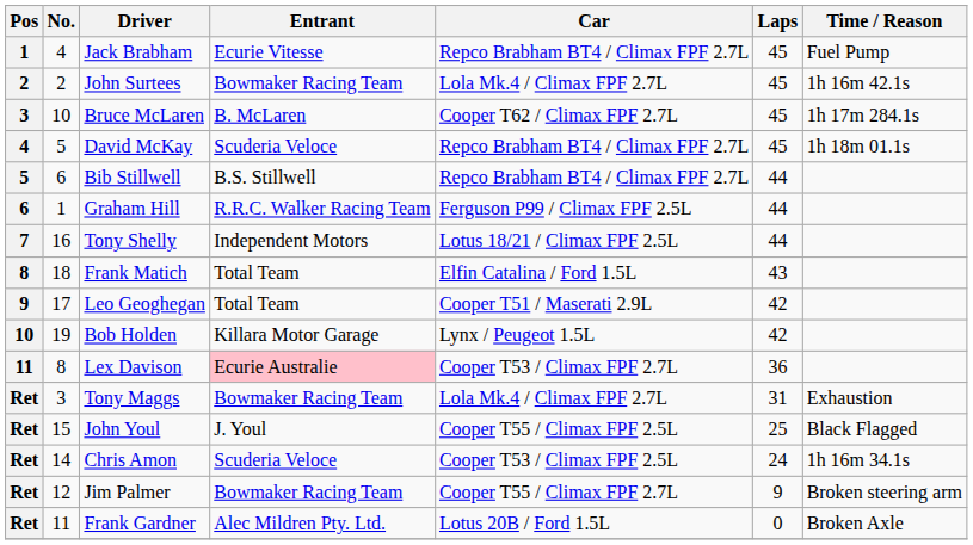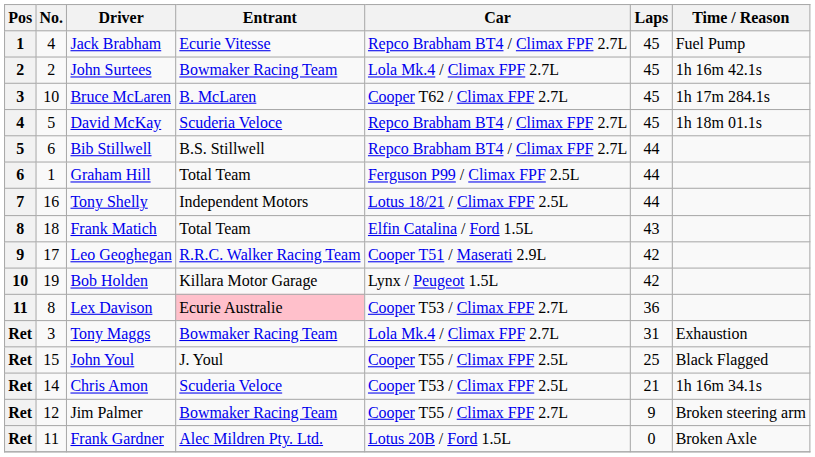 <table class="wikitable" style="font-size: 95%;">
 <tr>
 <th>Pos</th>
 <th>No.</th>
 <th>Driver</th>
 <th>Entrant</th>
 <th>Car</th>
 <th>Laps</th>
 <th>Time / Reason</th>
 </tr>
 <tr>
 <th>1</th>
 <td align="center">4</td>
 <td> <a href='#'>Jack Brabham</a></td>
 <td><a href='#'>Ecurie Vitesse</a></td>
 <td><a href='#'>Repco Brabham BT4</a> / <a href='#'>Climax FPF</a> 2.7L</td>
 <td align="center">45</td>
 <td>Fuel Pump</td>
 </tr>
 <tr>
 <th>2</th>
 <td align="center">2</td>
 <td> <a href='#'>John Surtees</a></td>
 <td><a href='#'>Bowmaker Racing Team</a></td>
 <td><a href='#'>Lola Mk.4</a> / <a href='#'>Climax FPF</a> 2.7L</td>
 <td align="center">45</td>
 <td>1h 16m 42.1s</td>
 </tr>
 <tr>
 <th>3</th>
 <td align="center">10</td>
 <td> <a href='#'>Bruce McLaren</a></td>
 <td><a href='#'>B. McLaren</a></td>
 <td><a href='#'>Cooper</a> T62 / <a href='#'>Climax FPF</a> 2.7L</td>
 <td align="center">45</td>
 <td>1h 17m 284.1s</td>
 </tr>
 <tr>
 <th>4</th>
 <td align="center">5</td>
 <td> <a href='#'>David McKay</a></td>
 <td><a href='#'>Scuderia Veloce</a></td>
 <td><a href='#'>Repco Brabham BT4</a> / <a href='#'>Climax FPF</a> 2.7L</td>
 <td align="center">45</td>
 <td>1h 18m 01.1s</td>
 </tr>
 <tr>
 <th>5</th>
 <td align="center">6</td>
 <td> <a href='#'>Bib Stillwell</a></td>
 <td>B.S. Stillwell</td>
 <td><a href='#'>Repco Brabham BT4</a> / <a href='#'>Climax FPF</a> 2.7L</td>
 <td align="center">44</td>
 <td></td>
 </tr>
 <tr>
 <th>6</th>
 <td align="center">1</td>
 <td> <a href='#'>Graham Hill</a></td>
-<td><a href='#'>R.R.C. Walker Racing Team</a></td>
+<td>Total Team</td>
 <td><a href='#'>Ferguson P99</a> / <a href='#'>Climax FPF</a> 2.5L</td>
 <td align="center">44</td>
 <td></td>
 </tr>
 <tr>
 <th>7</th>
 <td align="center">16</td>
 <td> <a href='#'>Tony Shelly</a></td>
 <td>Independent Motors</td>
 <td><a href='#'>Lotus 18/21</a> / <a href='#'>Climax FPF</a> 2.5L</td>
 <td align="center">44</td>
 <td></td>
 </tr>
 <tr>
 <th>8</th>
 <td align="center">18</td>
 <td> <a href='#'>Frank Matich</a></td>
 <td>Total Team</td>
 <td><a href='#'>Elfin Catalina</a> / <a href='#'>Ford</a> 1.5L</td>
 <td align="center">43</td>
 <td></td>
 </tr>
 <tr>
 <th>9</th>
 <td align="center">17</td>
 <td> <a href='#'>Leo Geoghegan</a></td>
-<td>Total Team</td>
+<td><a href='#'>R.R.C. Walker Racing Team</a></td>
 <td><a href='#'>Cooper T51</a> / <a href='#'>Maserati</a> 2.9L</td>
 <td align="center">42</td>
 <td></td>
 </tr>
 <tr>
 <th>10</th>
 <td align="center">19</td>
 <td> <a href='#'>Bob Holden</a></td>
 <td>Killara Motor Garage</td>
 <td>Lynx / <a href='#'>Peugeot</a> 1.5L</td>
 <td align="center">42</td>
 <td></td>
 </tr>
 <tr>
 <th>11</th>
 <td align="center">8</td>
 <td> <a href='#'>Lex Davison</a></td>
 <td style="background: pink;">Ecurie Australie</td>
 <td><a href='#'>Cooper</a> T53 / <a href='#'>Climax FPF</a> 2.7L</td>
 <td align="center">36</td>
 <td></td>
 </tr>
 <tr>
 <th>Ret</th>
 <td align="center">3</td>
 <td> <a href='#'>Tony Maggs</a></td>
 <td><a href='#'>Bowmaker Racing Team</a></td>
 <td><a href='#'>Lola Mk.4</a> / <a href='#'>Climax FPF</a> 2.7L</td>
 <td align="center">31</td>
 <td>Exhaustion</td>
 </tr>
 <tr>
 <th>Ret</th>
 <td align="center">15</td>
 <td> <a href='#'>John Youl</a></td>
 <td>J. Youl</td>
 <td><a href='#'>Cooper</a> T55 / <a href='#'>Climax FPF</a> 2.5L</td>
 <td align="center">25</td>
 <td>Black Flagged</td>
 </tr>
 <tr>
 <th>Ret</th>
 <td align="center">14</td>
 <td> <a href='#'>Chris Amon</a></td>
 <td><a href='#'>Scuderia Veloce</a></td>
 <td><a href='#'>Cooper</a> T53 / <a href='#'>Climax FPF</a> 2.5L</td>
-<td align="center">24</td>
+<td align="center">21</td>
 <td>1h 16m 34.1s</td>
 </tr>
 <tr>
 <th>Ret</th>
 <td align="center">12</td>
 <td> Jim Palmer</td>
 <td><a href='#'>Bowmaker Racing Team</a></td>
 <td><a href='#'>Cooper</a> T55 / <a href='#'>Climax FPF</a> 2.7L</td>
 <td align="center">9</td>
 <td>Broken steering arm</td>
 </tr>
 <tr>
 <th>Ret</th>
 <td align="center">11</td>
 <td> <a href='#'>Frank Gardner</a></td>
 <td><a href='#'>Alec Mildren Pty. Ltd.</a></td>
 <td><a href='#'>Lotus 20B</a> / <a href='#'>Ford</a> 1.5L</td>
 <td align="center">0</td>
 <td>Broken Axle</td>
 </tr>
 <tr>
 </tr>
 </table>
